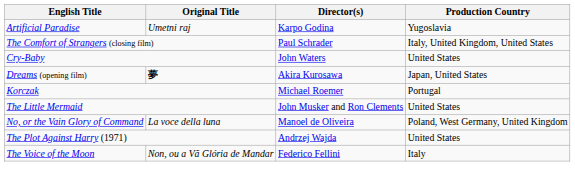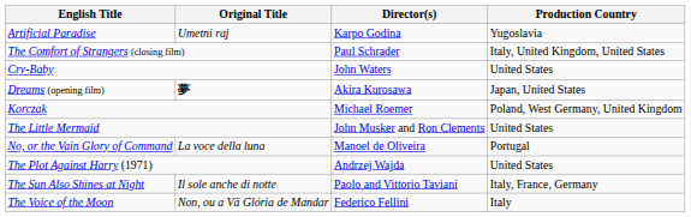 <table class="wikitable">
 <tr>
 <th>English Title</th>
 <th>Original Title</th>
 <th>Director(s)</th>
 <th>Production Country</th>
 </tr>
 <tr>
 <td><em><a href='#'>Artificial Paradise</a></em></td>
 <td><em>Umetni raj</em></td>
 <td><a href='#'>Karpo Godina</a></td>
 <td>Yugoslavia</td>
 </tr>
 <tr>
 <td colspan="2"><em><a href='#'>The Comfort of Strangers</a></em> <small>(closing film)</small></td>
 <td><a href='#'>Paul Schrader</a></td>
 <td>Italy, United Kingdom, United States</td>
 </tr>
 <tr>
 <td colspan="2"><em><a href='#'>Cry-Baby</a></em></td>
 <td><a href='#'>John Waters</a></td>
 <td>United States</td>
 </tr>
 <tr>
 <td><em><a href='#'>Dreams</a></em> <small>(opening film)</small></td>
 <td><strong>夢</strong></td>
 <td><a href='#'>Akira Kurosawa</a></td>
 <td>Japan, United States</td>
 </tr>
 <tr>
 <td colspan="2"><em><a href='#'>Korczak</a></em></td>
 <td><a href='#'>Michael Roemer</a></td>
-<td>Portugal</td>
+<td>Poland, West Germany, United Kingdom</td>
 </tr>
 <tr>
 <td colspan="2"><em><a href='#'>The Little Mermaid</a></em></td>
 <td><a href='#'>John Musker</a> and <a href='#'>Ron Clements</a></td>
 <td>United States</td>
 </tr>
 <tr>
 <td><em><a href='#'>No, or the Vain Glory of Command</a></em></td>
 <td><em>La voce della luna</em></td>
 <td><a href='#'>Manoel de Oliveira</a></td>
-<td>Poland, West Germany, United Kingdom</td>
+<td>Portugal</td>
 </tr>
 <tr>
 <td colspan="2"><em><a href='#'>The Plot Against Harry</a></em> (1971)</td>
 <td><a href='#'>Andrzej Wajda</a></td>
 <td>United States</td>
+</tr>
+<tr>
+<td><em><a href='#'>The Sun Also Shines at Night</a></em></td>
+<td><em>Il sole anche di notte</em></td>
+<td><a href='#'>Paolo and Vittorio Taviani</a></td>
+<td>Italy, France, Germany</td>
 </tr>
 <tr>
 <td><em><a href='#'>The Voice of the Moon</a></em></td>
 <td><em>Non, ou a Vã Glória de Mandar</em></td>
 <td><a href='#'>Federico Fellini</a></td>
 <td>Italy</td>
 </tr>
 </table>
